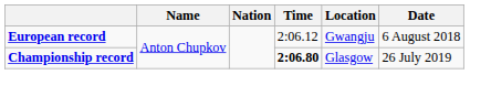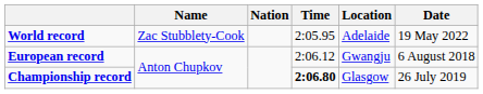 <table class=wikitable>
 <tr>
 <th></th>
 <th>Name</th>
 <th>Nation</th>
 <th>Time</th>
 <th>Location</th>
 <th>Date</th>
+</tr>
+<tr>
+<td><strong><a href='#'>World record</a></strong></td>
+<td><a href='#'>Zac Stubblety-Cook</a></td>
+<td></td>
+<td>2:05.95</td>
+<td><a href='#'>Adelaide</a></td>
+<td>19 May 2022</td>
 </tr>
 <tr>
 <td><strong><a href='#'>European record</a></strong></td>
 <td rowspan=2><a href='#'>Anton Chupkov</a></td>
 <td rowspan=2></td>
 <td>2:06.12</td>
 <td><a href='#'>Gwangju</a></td>
 <td>6 August 2018</td>
 </tr>
 <tr>
 <td><strong><a href='#'>Championship record</a></strong></td>
 <td><strong>2:06.80</strong></td>
 <td><a href='#'>Glasgow</a></td>
 <td>26 July 2019</td>
 </tr>
 </table>
